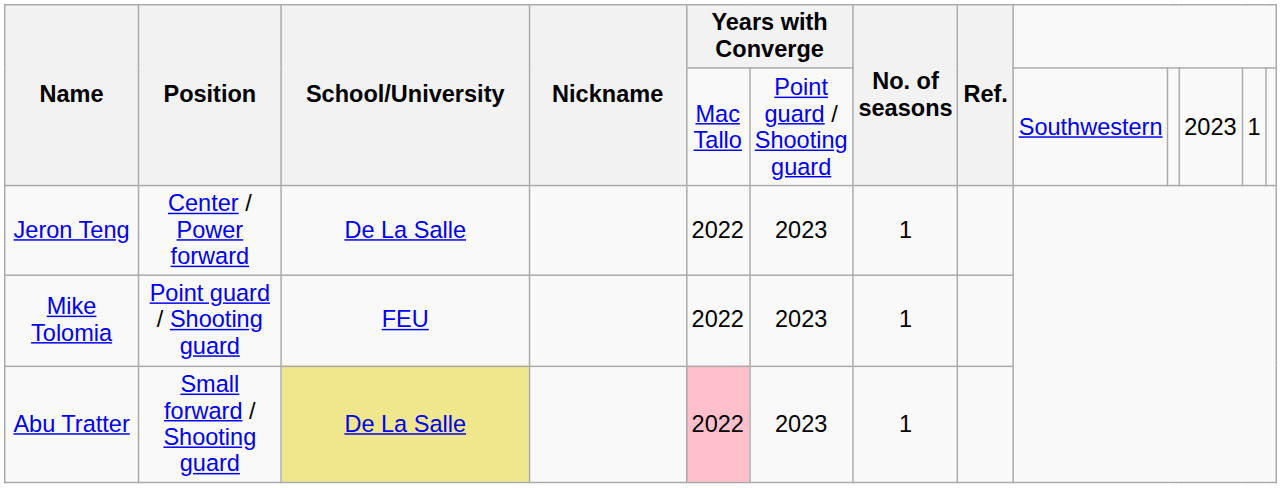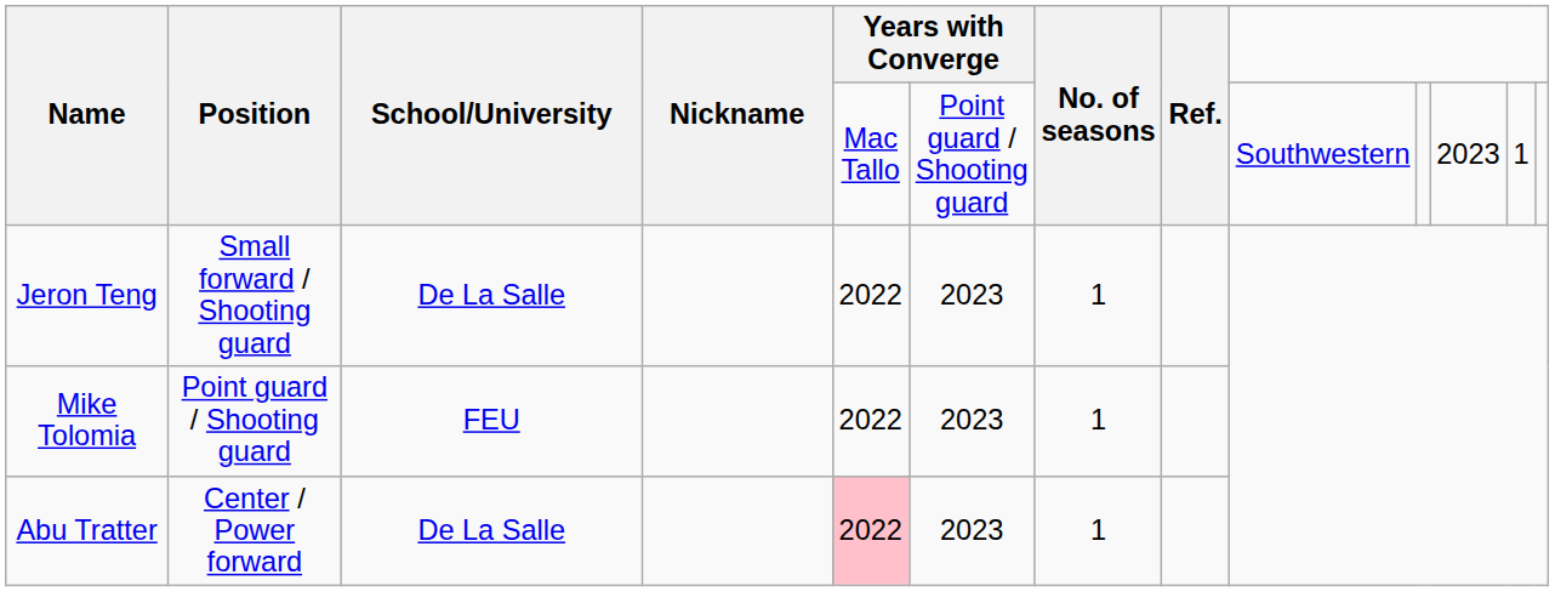 <table class="wikitable sortable" style="text-align:center" width="98%">
 <tr>
 <th style="width:180px;" rowspan="2">Name</th>
 <th style="width:180px;" rowspan="2">Position</th>
 <th style="width:250px;" rowspan="2">School/University</th>
 <th style="width:180px;" rowspan="2">Nickname</th>
 <th style="width:180px; text-align:center;" colspan="2">Years with Converge</th>
 <th rowspan="2">No. of seasons</th>
 <th rowspan="2"; class=unsortable>Ref.</th>
 </tr>
 <tr>
 <td><a href='#'>Mac Tallo</a></td>
 <td><a href='#'>Point guard</a> / <a href='#'>Shooting guard</a></td>
 <td><a href='#'>Southwestern</a></td>
 <td></td>
 <td colspan="2">2023</td>
 <td>1</td>
 <td></td>
 </tr>
 <tr>
 <td><a href='#'>Jeron Teng</a></td>
-<td><a href='#'>Center</a> / <a href='#'>Power forward</a></td>
+<td><a href='#'>Small forward</a> / <a href='#'>Shooting guard</a></td>
 <td><a href='#'>De La Salle</a></td>
 <td></td>
 <td>2022</td>
 <td>2023</td>
 <td>1</td>
 <td></td>
 </tr>
 <tr>
 <td><a href='#'>Mike Tolomia</a></td>
 <td><a href='#'>Point guard</a> / <a href='#'>Shooting guard</a></td>
 <td><a href='#'>FEU</a></td>
 <td></td>
 <td>2022</td>
 <td>2023</td>
 <td>1</td>
 <td></td>
 </tr>
 <tr>
 <td><a href='#'>Abu Tratter</a></td>
-<td><a href='#'>Small forward</a> / <a href='#'>Shooting guard</a></td>
-<td style="background: khaki;"><a href='#'>De La Salle</a></td>
+<td><a href='#'>Center</a> / <a href='#'>Power forward</a></td>
+<td><a href='#'>De La Salle</a></td>
 <td></td>
 <td style="background: pink;">2022</td>
 <td>2023</td>
 <td>1</td>
 <td></td>
 </tr>
 </table>
